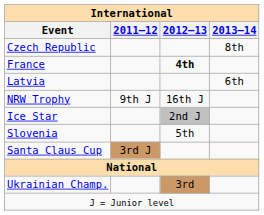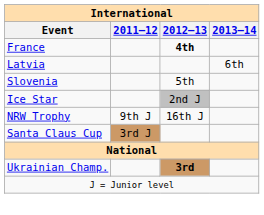 <table class="wikitable" style="text-align:center">
 <tr>
 <th style="background-color: #ffdead; " colspan=4 align=center>International</th>
 </tr>
 <tr>
 <th>Event</th>
 <th><a href='#'>2011–12</a></th>
 <th><a href='#'>2012–13</a></th>
 <th><a href='#'>2013–14</a></th>
-</tr>
-<tr>
-<td align=left> <a href='#'>Czech Republic</a></td>
-<td></td>
-<td></td>
-<td>8th</td>
 </tr>
 <tr>
 <td align=left> <a href='#'>France</a></td>
 <td></td>
 <td><strong>4th</strong></td>
 <td></td>
 </tr>
 <tr>
 <td align=left> <a href='#'>Latvia</a></td>
 <td></td>
 <td></td>
 <td>6th</td>
 </tr>
 <tr>
-<td align=left><a href='#'>NRW Trophy</a></td>
-<td>9th J</td>
-<td>16th J</td>
+<td align=left> <a href='#'>Slovenia</a></td>
+<td></td>
+<td>5th</td>
 <td></td>
 </tr>
 <tr>
 <td align=left><a href='#'>Ice Star</a></td>
 <td></td>
 <td bgcolor=silver>2nd J</td>
 <td></td>
 </tr>
 <tr>
-<td align=left> <a href='#'>Slovenia</a></td>
-<td></td>
-<td>5th</td>
+<td align=left><a href='#'>NRW Trophy</a></td>
+<td>9th J</td>
+<td>16th J</td>
 <td></td>
 </tr>
 <tr>
 <td align=left><a href='#'>Santa Claus Cup</a></td>
 <td bgcolor=cc9966>3rd J</td>
 <td></td>
 <td></td>
 </tr>
 <tr>
 <th style="background-color: #ffdead; " colspan=4 align=center>National</th>
 </tr>
 <tr>
 <td align=left><a href='#'>Ukrainian Champ.</a></td>
 <td></td>
-<td bgcolor=cc9966>3rd</td>
+<td bgcolor=cc9966><strong>3rd</strong></td>
 <td></td>
 </tr>
 <tr>
 <td colspan=4 align=center><small> J = Junior level </small></td>
 </tr>
 </table>
